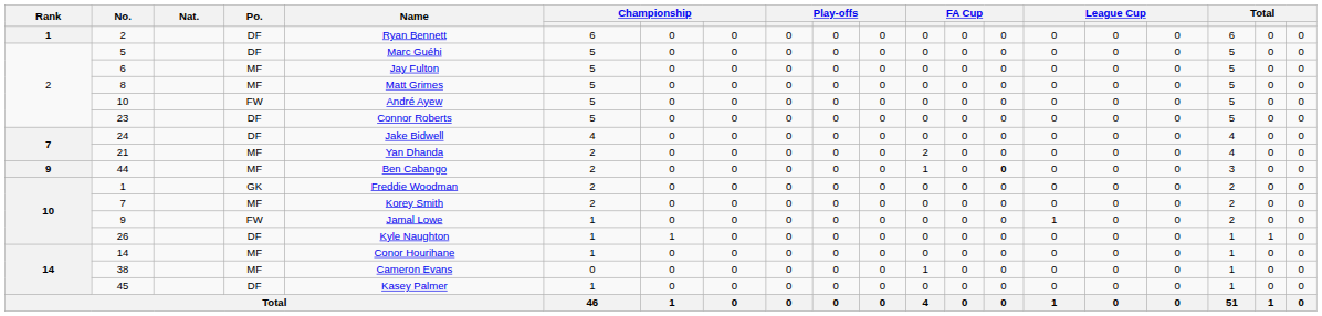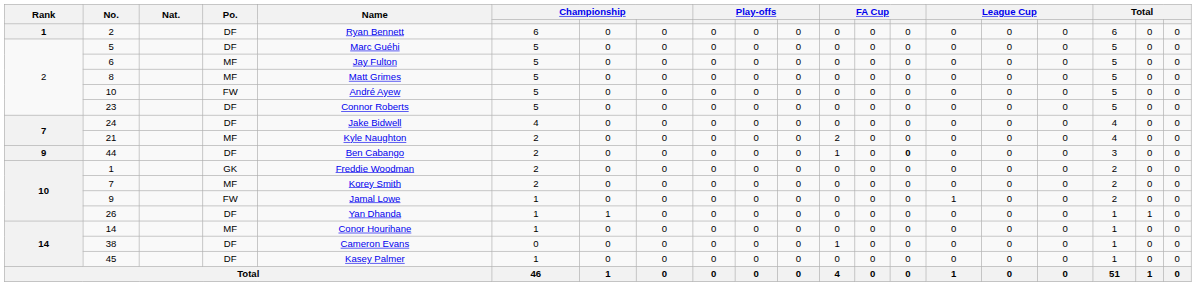 <table class="wikitable" style="text-align:center; font-size:95%; width:95%;">
 <tr>
 <th rowspan=2>Rank</th>
 <th rowspan=2>No.</th>
 <th rowspan=2>Nat.</th>
 <th rowspan=2>Po.</th>
 <th rowspan=2>Name</th>
 <th colspan=3><a href='#'>Championship</a></th>
 <th colspan=3><a href='#'>Play-offs</a></th>
 <th colspan=3><a href='#'>FA Cup</a></th>
 <th colspan=3><a href='#'>League Cup</a></th>
 <th colspan=3>Total</th>
 </tr>
 <tr>
 <th></th>
 <th></th>
 <th></th>
 <th></th>
 <th></th>
 <th></th>
 <th></th>
 <th></th>
 <th></th>
 <th></th>
 <th></th>
 <th></th>
 <th></th>
 <th></th>
 <th></th>
 </tr>
 <tr>
 <th>1</th>
 <td>2</td>
 <td></td>
 <td>DF</td>
 <td><a href='#'>Ryan Bennett</a></td>
 <td>6</td>
 <td>0</td>
 <td>0</td>
 <td>0</td>
 <td>0</td>
 <td>0</td>
 <td>0</td>
 <td>0</td>
 <td>0</td>
 <td>0</td>
 <td>0</td>
 <td>0</td>
 <td>6</td>
 <td>0</td>
 <td>0</td>
 </tr>
 <tr>
 <td rowspan="5">2</td>
 <td>5</td>
 <td></td>
 <td>DF</td>
 <td><a href='#'>Marc Guéhi</a></td>
 <td>5</td>
 <td>0</td>
 <td>0</td>
 <td>0</td>
 <td>0</td>
 <td>0</td>
 <td>0</td>
 <td>0</td>
 <td>0</td>
 <td>0</td>
 <td>0</td>
 <td>0</td>
 <td>5</td>
 <td>0</td>
 <td>0</td>
 </tr>
 <tr>
 <td>6</td>
 <td></td>
 <td>MF</td>
 <td><a href='#'>Jay Fulton</a></td>
 <td>5</td>
 <td>0</td>
 <td>0</td>
 <td>0</td>
 <td>0</td>
 <td>0</td>
 <td>0</td>
 <td>0</td>
 <td>0</td>
 <td>0</td>
 <td>0</td>
 <td>0</td>
 <td>5</td>
 <td>0</td>
 <td>0</td>
 </tr>
 <tr>
 <td>8</td>
 <td></td>
 <td>MF</td>
 <td><a href='#'>Matt Grimes</a></td>
 <td>5</td>
 <td>0</td>
 <td>0</td>
 <td>0</td>
 <td>0</td>
 <td>0</td>
 <td>0</td>
 <td>0</td>
 <td>0</td>
 <td>0</td>
 <td>0</td>
 <td>0</td>
 <td>5</td>
 <td>0</td>
 <td>0</td>
 </tr>
 <tr>
 <td>10</td>
 <td></td>
 <td>FW</td>
 <td><a href='#'>André Ayew</a></td>
 <td>5</td>
 <td>0</td>
 <td>0</td>
 <td>0</td>
 <td>0</td>
 <td>0</td>
 <td>0</td>
 <td>0</td>
 <td>0</td>
 <td>0</td>
 <td>0</td>
 <td>0</td>
 <td>5</td>
 <td>0</td>
 <td>0</td>
 </tr>
 <tr>
 <td>23</td>
 <td></td>
 <td>DF</td>
 <td><a href='#'>Connor Roberts</a></td>
 <td>5</td>
 <td>0</td>
 <td>0</td>
 <td>0</td>
 <td>0</td>
 <td>0</td>
 <td>0</td>
 <td>0</td>
 <td>0</td>
 <td>0</td>
 <td>0</td>
 <td>0</td>
 <td>5</td>
 <td>0</td>
 <td>0</td>
 </tr>
 <tr>
 <th rowspan="2">7</th>
 <td>24</td>
 <td></td>
 <td>DF</td>
 <td><a href='#'>Jake Bidwell</a></td>
 <td>4</td>
 <td>0</td>
 <td>0</td>
 <td>0</td>
 <td>0</td>
 <td>0</td>
 <td>0</td>
 <td>0</td>
 <td>0</td>
 <td>0</td>
 <td>0</td>
 <td>0</td>
 <td>4</td>
 <td>0</td>
 <td>0</td>
 </tr>
 <tr>
 <td>21</td>
 <td></td>
 <td>MF</td>
-<td><a href='#'>Yan Dhanda</a></td>
+<td><a href='#'>Kyle Naughton</a></td>
 <td>2</td>
 <td>0</td>
 <td>0</td>
 <td>0</td>
 <td>0</td>
 <td>0</td>
 <td>2</td>
 <td>0</td>
 <td>0</td>
 <td>0</td>
 <td>0</td>
 <td>0</td>
 <td>4</td>
 <td>0</td>
 <td>0</td>
 </tr>
 <tr>
 <th>9</th>
 <td>44</td>
 <td></td>
-<td>MF</td>
+<td>DF</td>
 <td><a href='#'>Ben Cabango</a></td>
 <td>2</td>
 <td>0</td>
 <td>0</td>
 <td>0</td>
 <td>0</td>
 <td>0</td>
 <td>1</td>
 <td>0</td>
 <td><strong>0</strong></td>
 <td>0</td>
 <td>0</td>
 <td>0</td>
 <td>3</td>
 <td>0</td>
 <td>0</td>
 </tr>
 <tr>
 <th rowspan=4>10</th>
 <td>1</td>
 <td></td>
 <td>GK</td>
 <td><a href='#'>Freddie Woodman</a></td>
 <td>2</td>
 <td>0</td>
 <td>0</td>
 <td>0</td>
 <td>0</td>
 <td>0</td>
 <td>0</td>
 <td>0</td>
 <td>0</td>
 <td>0</td>
 <td>0</td>
 <td>0</td>
 <td>2</td>
 <td>0</td>
 <td>0</td>
 </tr>
 <tr>
 <td>7</td>
 <td></td>
 <td>MF</td>
 <td><a href='#'>Korey Smith</a></td>
 <td>2</td>
 <td>0</td>
 <td>0</td>
 <td>0</td>
 <td>0</td>
 <td>0</td>
 <td>0</td>
 <td>0</td>
 <td>0</td>
 <td>0</td>
 <td>0</td>
 <td>0</td>
 <td>2</td>
 <td>0</td>
 <td>0</td>
 </tr>
 <tr>
 <td>9</td>
 <td></td>
 <td>FW</td>
 <td><a href='#'>Jamal Lowe</a></td>
 <td>1</td>
 <td>0</td>
 <td>0</td>
 <td>0</td>
 <td>0</td>
 <td>0</td>
 <td>0</td>
 <td>0</td>
 <td>0</td>
 <td>1</td>
 <td>0</td>
 <td>0</td>
 <td>2</td>
 <td>0</td>
 <td>0</td>
 </tr>
 <tr>
 <td>26</td>
 <td></td>
 <td>DF</td>
-<td><a href='#'>Kyle Naughton</a></td>
+<td><a href='#'>Yan Dhanda</a></td>
 <td>1</td>
 <td>1</td>
 <td>0</td>
 <td>0</td>
 <td>0</td>
 <td>0</td>
 <td>0</td>
 <td>0</td>
 <td>0</td>
 <td>0</td>
 <td>0</td>
 <td>0</td>
 <td>1</td>
 <td>1</td>
 <td>0</td>
 </tr>
 <tr>
 <th rowspan=3>14</th>
 <td>14</td>
 <td></td>
 <td>MF</td>
 <td><a href='#'>Conor Hourihane</a></td>
 <td>1</td>
 <td>0</td>
 <td>0</td>
 <td>0</td>
 <td>0</td>
 <td>0</td>
 <td>0</td>
 <td>0</td>
 <td>0</td>
 <td>0</td>
 <td>0</td>
 <td>0</td>
 <td>1</td>
 <td>0</td>
 <td>0</td>
 </tr>
 <tr>
 <td>38</td>
 <td></td>
-<td>MF</td>
+<td>DF</td>
 <td><a href='#'>Cameron Evans</a></td>
 <td>0</td>
 <td>0</td>
 <td>0</td>
 <td>0</td>
 <td>0</td>
 <td>0</td>
 <td>1</td>
 <td>0</td>
 <td>0</td>
 <td>0</td>
 <td>0</td>
 <td>0</td>
 <td>1</td>
 <td>0</td>
 <td>0</td>
 </tr>
 <tr>
 <td>45</td>
 <td></td>
 <td>DF</td>
 <td><a href='#'>Kasey Palmer</a></td>
 <td>1</td>
 <td>0</td>
 <td>0</td>
 <td>0</td>
 <td>0</td>
 <td>0</td>
 <td>0</td>
 <td>0</td>
 <td>0</td>
 <td>0</td>
 <td>0</td>
 <td>0</td>
 <td>1</td>
 <td>0</td>
 <td>0</td>
 </tr>
 <tr>
 <th colspan=5>Total</th>
 <th>46</th>
 <th>1</th>
 <th>0</th>
 <th>0</th>
 <th>0</th>
 <th>0</th>
 <th>4</th>
 <th>0</th>
 <th>0</th>
 <th>1</th>
 <th>0</th>
 <th>0</th>
 <th>51</th>
 <th>1</th>
 <th>0</th>
 </tr>
 </table>
